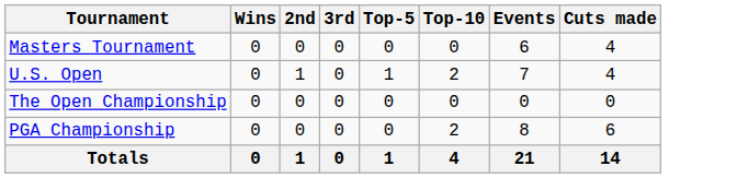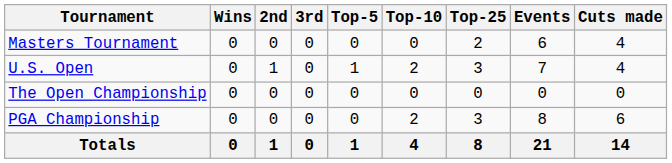 <table class=wikitable style=text-align:center>
 <tr>
 <th>Tournament</th>
 <th>Wins</th>
 <th>2nd</th>
 <th>3rd</th>
 <th>Top-5</th>
 <th>Top-10</th>
+<th>Top-25</th>
 <th>Events</th>
 <th>Cuts made</th>
 </tr>
 <tr>
 <td align=left><a href='#'>Masters Tournament</a></td>
 <td>0</td>
 <td>0</td>
 <td>0</td>
 <td>0</td>
 <td>0</td>
+<td>2</td>
 <td>6</td>
 <td>4</td>
 </tr>
 <tr>
 <td align=left><a href='#'>U.S. Open</a></td>
 <td>0</td>
 <td>1</td>
 <td>0</td>
 <td>1</td>
 <td>2</td>
+<td>3</td>
 <td>7</td>
 <td>4</td>
 </tr>
 <tr>
 <td align=left><a href='#'>The Open Championship</a></td>
+<td>0</td>
 <td>0</td>
 <td>0</td>
 <td>0</td>
 <td>0</td>
 <td>0</td>
 <td>0</td>
 <td>0</td>
 </tr>
 <tr>
 <td align=left><a href='#'>PGA Championship</a></td>
 <td>0</td>
 <td>0</td>
 <td>0</td>
 <td>0</td>
 <td>2</td>
+<td>3</td>
 <td>8</td>
 <td>6</td>
 </tr>
 <tr>
 <th>Totals</th>
 <th>0</th>
 <th>1</th>
 <th>0</th>
 <th>1</th>
 <th>4</th>
+<th>8</th>
 <th>21</th>
 <th>14</th>
 </tr>
 </table>
